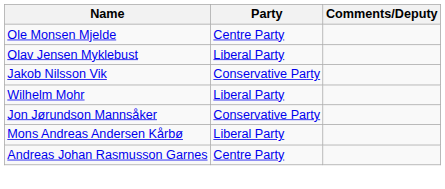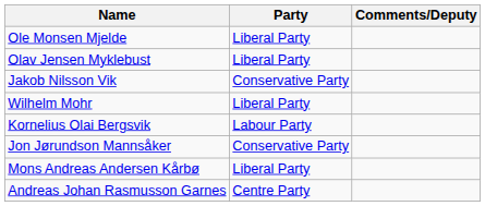 <table class="wikitable">
 <tr>
 <th>Name</th>
 <th>Party</th>
 <th>Comments/Deputy</th>
 </tr>
 <tr>
 <td><a href='#'>Ole Monsen Mjelde</a></td>
-<td><a href='#'>Centre Party</a></td>
+<td><a href='#'>Liberal Party</a></td>
 <td></td>
 </tr>
 <tr>
 <td><a href='#'>Olav Jensen Myklebust</a></td>
 <td><a href='#'>Liberal Party</a></td>
 <td></td>
 </tr>
 <tr>
 <td><a href='#'>Jakob Nilsson Vik</a></td>
 <td><a href='#'>Conservative Party</a></td>
 <td></td>
 </tr>
 <tr>
 <td><a href='#'>Wilhelm Mohr</a></td>
 <td><a href='#'>Liberal Party</a></td>
 <td></td>
 </tr>
 <tr>
+<td><a href='#'>Kornelius Olai Bergsvik</a></td>
+<td><a href='#'>Labour Party</a></td>
+<td></td>
+</tr>
+<tr>
 <td><a href='#'>Jon Jørundson Mannsåker</a></td>
 <td><a href='#'>Conservative Party</a></td>
 <td></td>
 </tr>
 <tr>
 <td><a href='#'>Mons Andreas Andersen Kårbø</a></td>
 <td><a href='#'>Liberal Party</a></td>
 <td></td>
 </tr>
 <tr>
 <td><a href='#'>Andreas Johan Rasmusson Garnes</a></td>
 <td><a href='#'>Centre Party</a></td>
 <td></td>
 </tr>
 </table>
